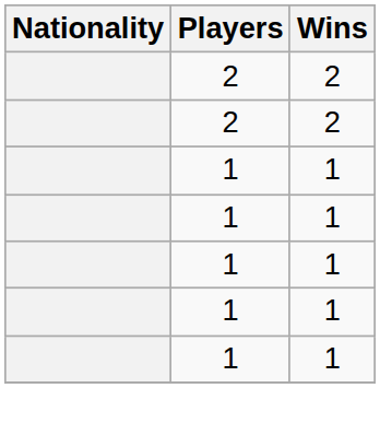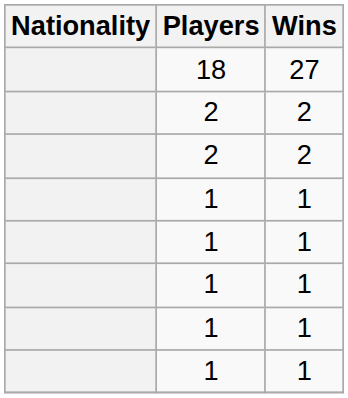 <table class="wikitable sortable plainrowheaders" style=text-align:center>
 <tr>
 <th scope=col>Nationality</th>
 <th scope=col>Players</th>
 <th scope=col>Wins</th>
+</tr>
+<tr>
+<th scope=row></th>
+<td>18</td>
+<td>27</td>
 </tr>
 <tr>
 <th scope=row></th>
 <td>2</td>
 <td>2</td>
 </tr>
 <tr>
 <th scope=row></th>
 <td>2</td>
 <td>2</td>
 </tr>
 <tr>
 <th scope=row></th>
 <td>1</td>
 <td>1</td>
 </tr>
 <tr>
 <th scope=row></th>
 <td>1</td>
 <td>1</td>
 </tr>
 <tr>
 <th scope=row></th>
 <td>1</td>
 <td>1</td>
 </tr>
 <tr>
 <th scope=row></th>
 <td>1</td>
 <td>1</td>
 </tr>
 <tr>
 <th scope=row></th>
 <td>1</td>
 <td>1</td>
 </tr>
 <tr>
 </tr>
 </table>
